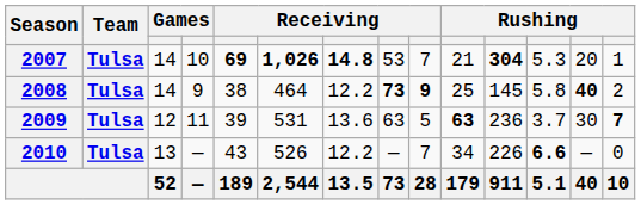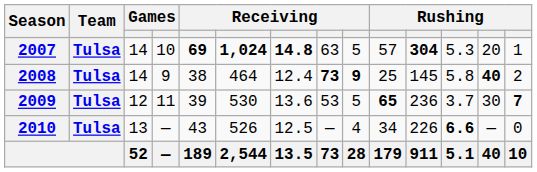 <table class= "wikitable" style="text-align:center;">
 <tr>
 <th rowspan="2">Season</th>
 <th rowspan="2">Team</th>
 <th colspan="2">Games</th>
 <th colspan="5">Receiving</th>
 <th colspan="5">Rushing</th>
 </tr>
 <tr>
 <th></th>
 <th></th>
 <th></th>
 <th></th>
 <th></th>
 <th></th>
 <th></th>
 <th></th>
 <th></th>
 <th></th>
 <th></th>
 <th></th>
 </tr>
 <tr>
 <th><a href='#'>2007</a></th>
 <th><a href='#'>Tulsa</a></th>
 <td>14</td>
 <td>10</td>
 <td><strong>69</strong></td>
-<td><strong>1,026</strong></td>
+<td><strong>1,024</strong></td>
 <td><strong>14.8</strong></td>
-<td>53</td>
-<td>7</td>
-<td>21</td>
+<td>63</td>
+<td>5</td>
+<td>57</td>
 <td><strong>304</strong></td>
 <td>5.3</td>
 <td>20</td>
 <td>1</td>
 </tr>
 <tr>
 <th><a href='#'>2008</a></th>
 <th><a href='#'>Tulsa</a></th>
 <td>14</td>
 <td>9</td>
 <td>38</td>
 <td>464</td>
-<td>12.2</td>
+<td>12.4</td>
 <td><strong>73</strong></td>
 <td><strong>9</strong></td>
 <td>25</td>
 <td>145</td>
 <td>5.8</td>
 <td><strong>40</strong></td>
 <td>2</td>
 </tr>
 <tr>
 <th><a href='#'>2009</a></th>
 <th><a href='#'>Tulsa</a></th>
 <td>12</td>
 <td>11</td>
 <td>39</td>
-<td>531</td>
+<td>530</td>
 <td>13.6</td>
-<td>63</td>
+<td>53</td>
 <td>5</td>
-<td><strong>63</strong></td>
+<td><strong>65</strong></td>
 <td>236</td>
 <td>3.7</td>
 <td>30</td>
 <td><strong>7</strong></td>
 </tr>
 <tr>
 <th><a href='#'>2010</a></th>
 <th><a href='#'>Tulsa</a></th>
 <td>13</td>
 <td>—</td>
 <td>43</td>
 <td>526</td>
-<td>12.2</td>
+<td>12.5</td>
 <td>—</td>
-<td>7</td>
+<td>4</td>
 <td>34</td>
 <td>226</td>
 <td><strong>6.6</strong></td>
 <td>—</td>
 <td>0</td>
 </tr>
 <tr>
 <th colspan="2"></th>
 <th>52</th>
 <th>—</th>
 <th>189</th>
 <th>2,544</th>
 <th>13.5</th>
 <th>73</th>
 <th>28</th>
 <th>179</th>
 <th>911</th>
 <th>5.1</th>
 <th>40</th>
 <th>10</th>
 </tr>
 </table>
